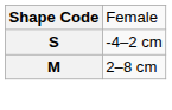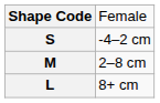 <table class="wikitable">
 <tr>
 <th>Shape Code</th>
 <td>Female</td>
 </tr>
 <tr>
 <th>S</th>
 <td>-4–2 cm</td>
 </tr>
 <tr>
 <th>M</th>
 <td>2–8 cm</td>
 </tr>
+<tr>
+<th>L</th>
+<td>8+ cm</td>
+</tr>
 </table>
